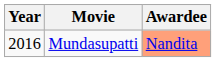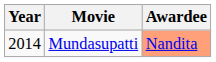 <table class="wikitable">
 <tr>
 <th>Year</th>
 <th>Movie</th>
 <th>Awardee</th>
 </tr>
 <tr>
-<td>2016</td>
+<td>2014</td>
 <td><a href='#'>Mundasupatti</a></td>
 <td style="background: lightsalmon;"><a href='#'>Nandita</a></td>
 </tr>
 </table>
